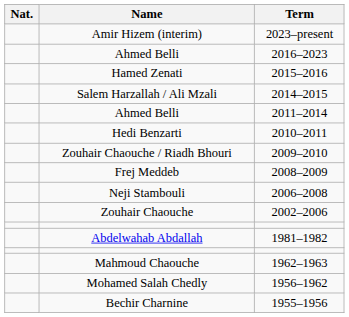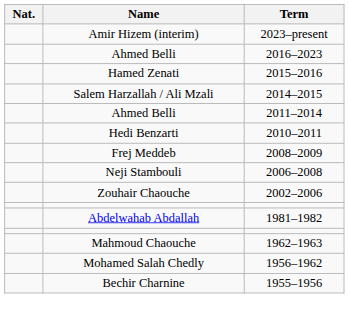 <table class="wikitable" style="width:70%; border:1px solid #ccc; border-collapse:collapse; text-align:center; margin:auto;">
 <tr>
 <th>Nat.</th>
 <th>Name</th>
 <th>Term</th>
 </tr>
 <tr>
 <td></td>
 <td>Amir Hizem (interim)</td>
 <td>2023–present</td>
 </tr>
 <tr>
 <td></td>
 <td>Ahmed Belli</td>
 <td>2016–2023</td>
 </tr>
 <tr>
 <td></td>
 <td>Hamed Zenati</td>
 <td>2015–2016</td>
 </tr>
 <tr>
 <td></td>
 <td>Salem Harzallah / Ali Mzali</td>
 <td>2014–2015</td>
 </tr>
 <tr>
 <td></td>
 <td>Ahmed Belli</td>
 <td>2011–2014</td>
 </tr>
 <tr>
 <td></td>
 <td>Hedi Benzarti</td>
 <td>2010–2011</td>
-</tr>
-<tr>
-<td></td>
-<td>Zouhair Chaouche / Riadh Bhouri</td>
-<td>2009–2010</td>
 </tr>
 <tr>
 <td></td>
 <td>Frej Meddeb</td>
 <td>2008–2009</td>
 </tr>
 <tr>
 <td></td>
 <td>Neji Stambouli</td>
 <td>2006–2008</td>
 </tr>
 <tr>
 <td></td>
 <td>Zouhair Chaouche</td>
 <td>2002–2006</td>
 </tr>
 <tr>
 <td></td>
 <td></td>
 <td></td>
 </tr>
 <tr>
 <td></td>
 <td><a href='#'>Abdelwahab Abdallah</a></td>
 <td>1981–1982</td>
 </tr>
 <tr>
 <td></td>
 <td></td>
 <td></td>
 </tr>
 <tr>
 <td></td>
 <td>Mahmoud Chaouche</td>
 <td>1962–1963</td>
 </tr>
 <tr>
 <td></td>
 <td>Mohamed Salah Chedly</td>
 <td>1956–1962</td>
 </tr>
 <tr>
 <td></td>
 <td>Bechir Charnine</td>
 <td>1955–1956</td>
 </tr>
 </table>
